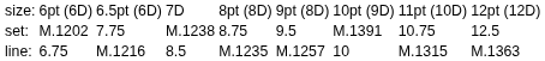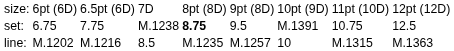 <table style="margin-left:40px;">
 <tr>
 <td>size:</td>
 <td>6pt (6D)</td>
 <td>6.5pt (6D)</td>
 <td>7D</td>
 <td>8pt (8D)</td>
 <td>9pt (8D)</td>
 <td>10pt (9D)</td>
 <td>11pt (10D)</td>
 <td>12pt (12D)</td>
 </tr>
 <tr>
 <td>set:</td>
-<td>M.1202</td>
+<td>6.75</td>
 <td>7.75</td>
 <td>M.1238</td>
-<td>8.75</td>
+<td><strong>8.75</strong></td>
 <td>9.5</td>
 <td>M.1391</td>
 <td>10.75</td>
 <td>12.5</td>
 </tr>
 <tr>
 <td>line:</td>
-<td>6.75</td>
+<td>M.1202</td>
 <td>M.1216</td>
 <td>8.5</td>
 <td>M.1235</td>
 <td>M.1257</td>
 <td>10</td>
 <td>M.1315</td>
 <td>M.1363</td>
 </tr>
 </table>
